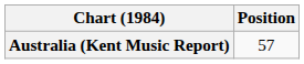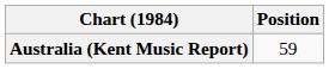 <table class="wikitable plainrowheaders sortable">
 <tr>
 <th>Chart (1984)</th>
 <th>Position</th>
 </tr>
 <tr>
 <th scope="row">Australia (Kent Music Report)</th>
-<td style="text-align:center;">57</td>
+<td style="text-align:center;">59</td>
 </tr>
 </table>
